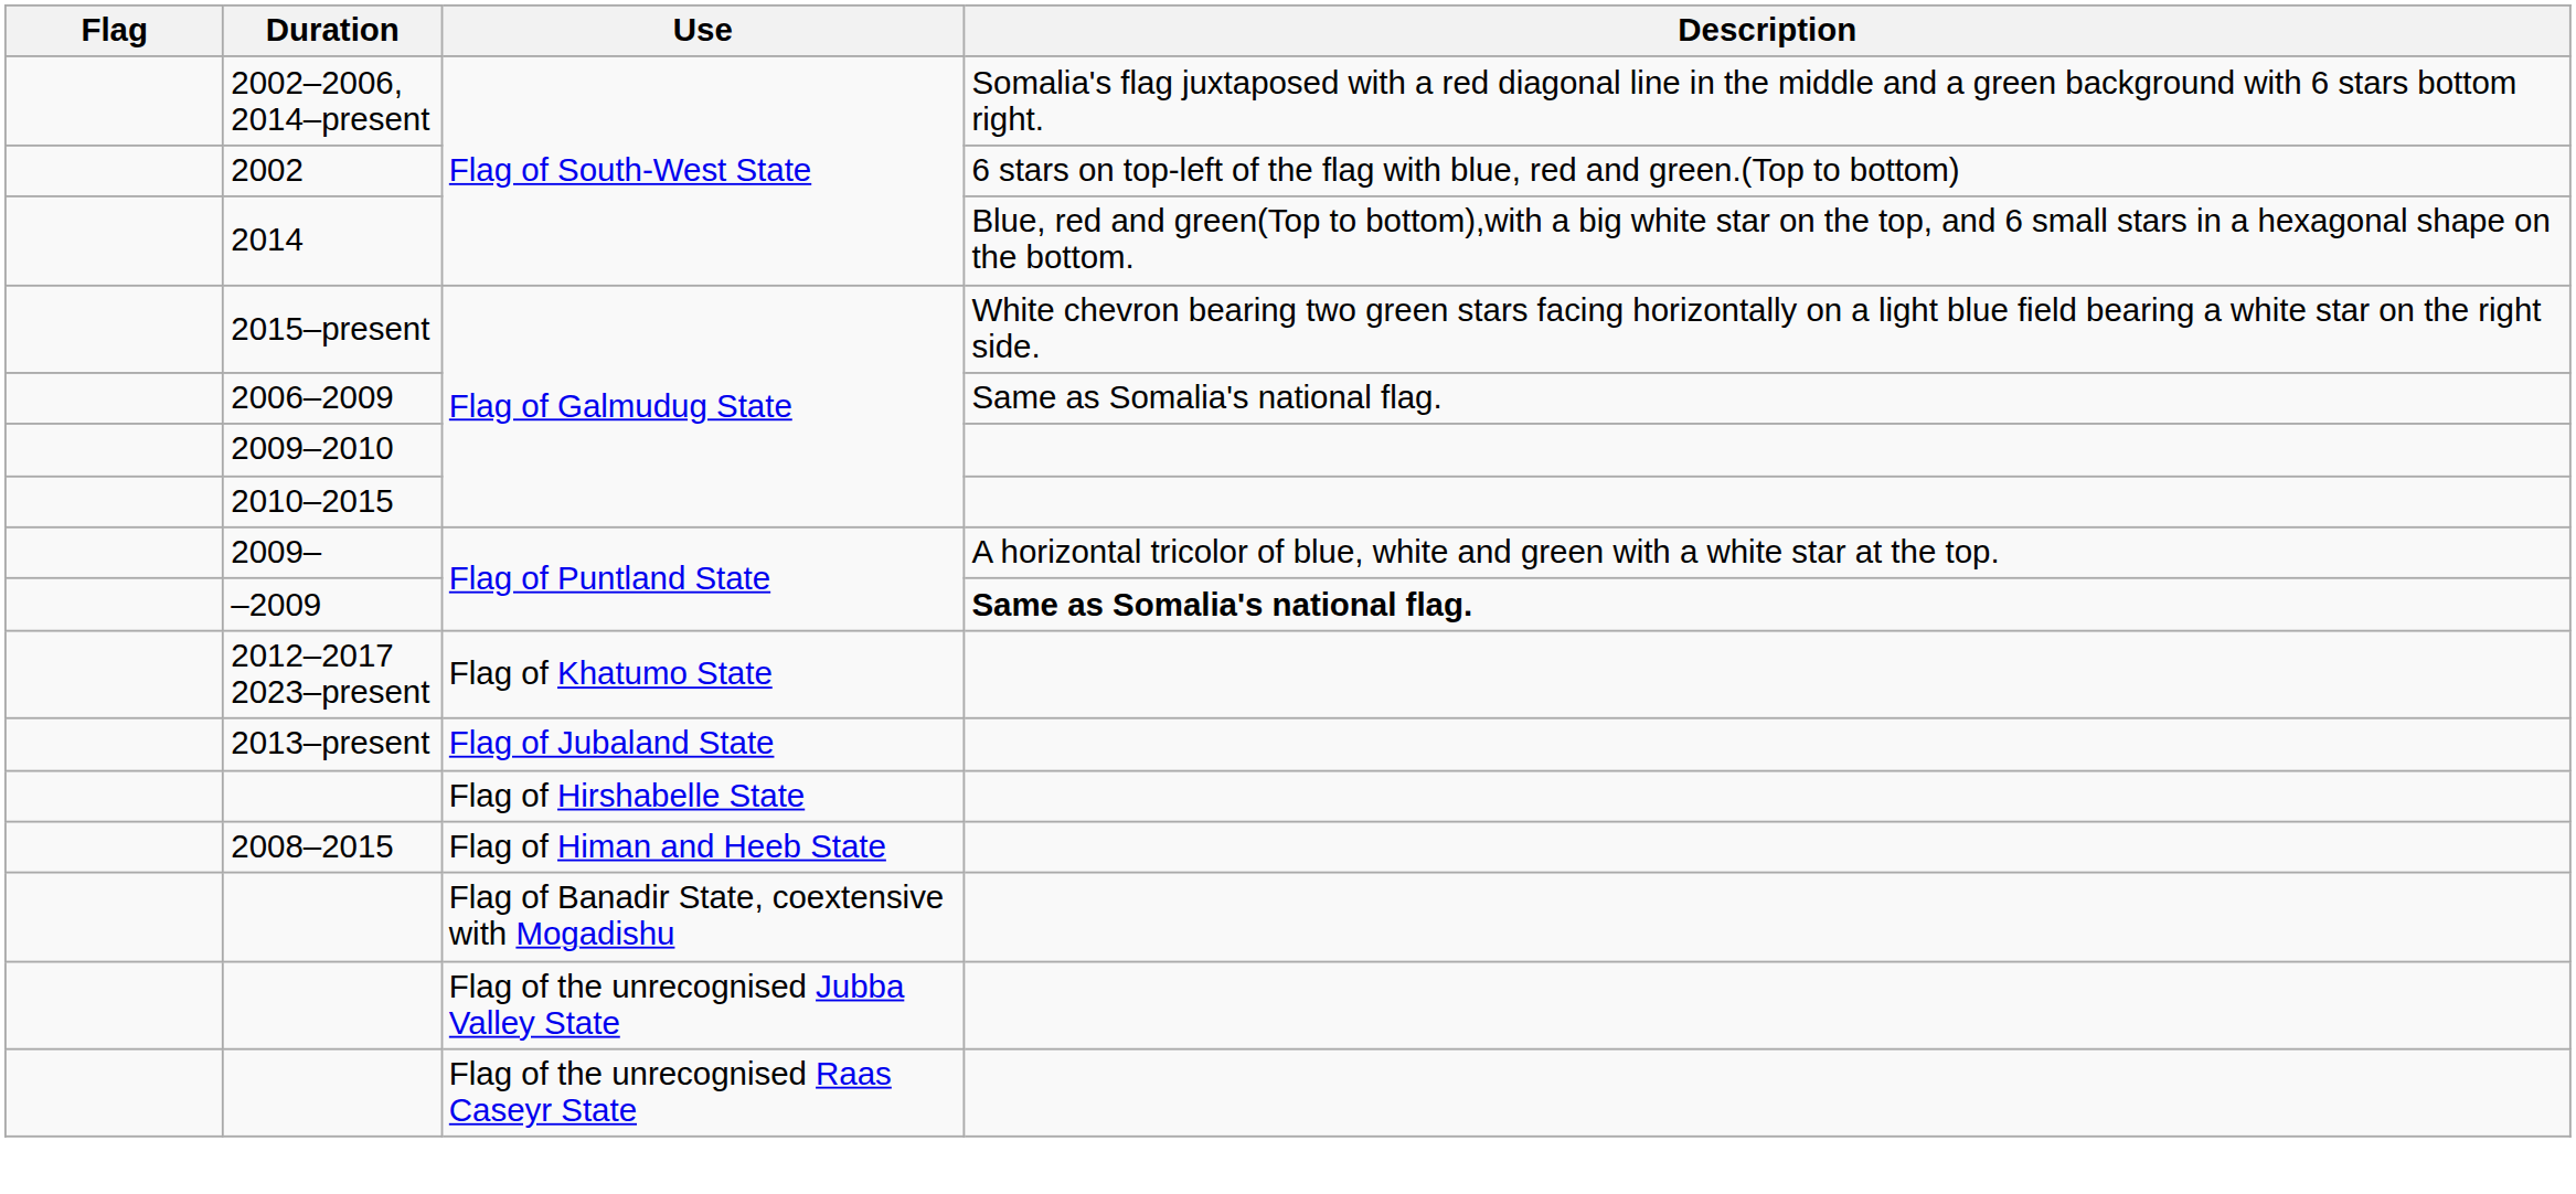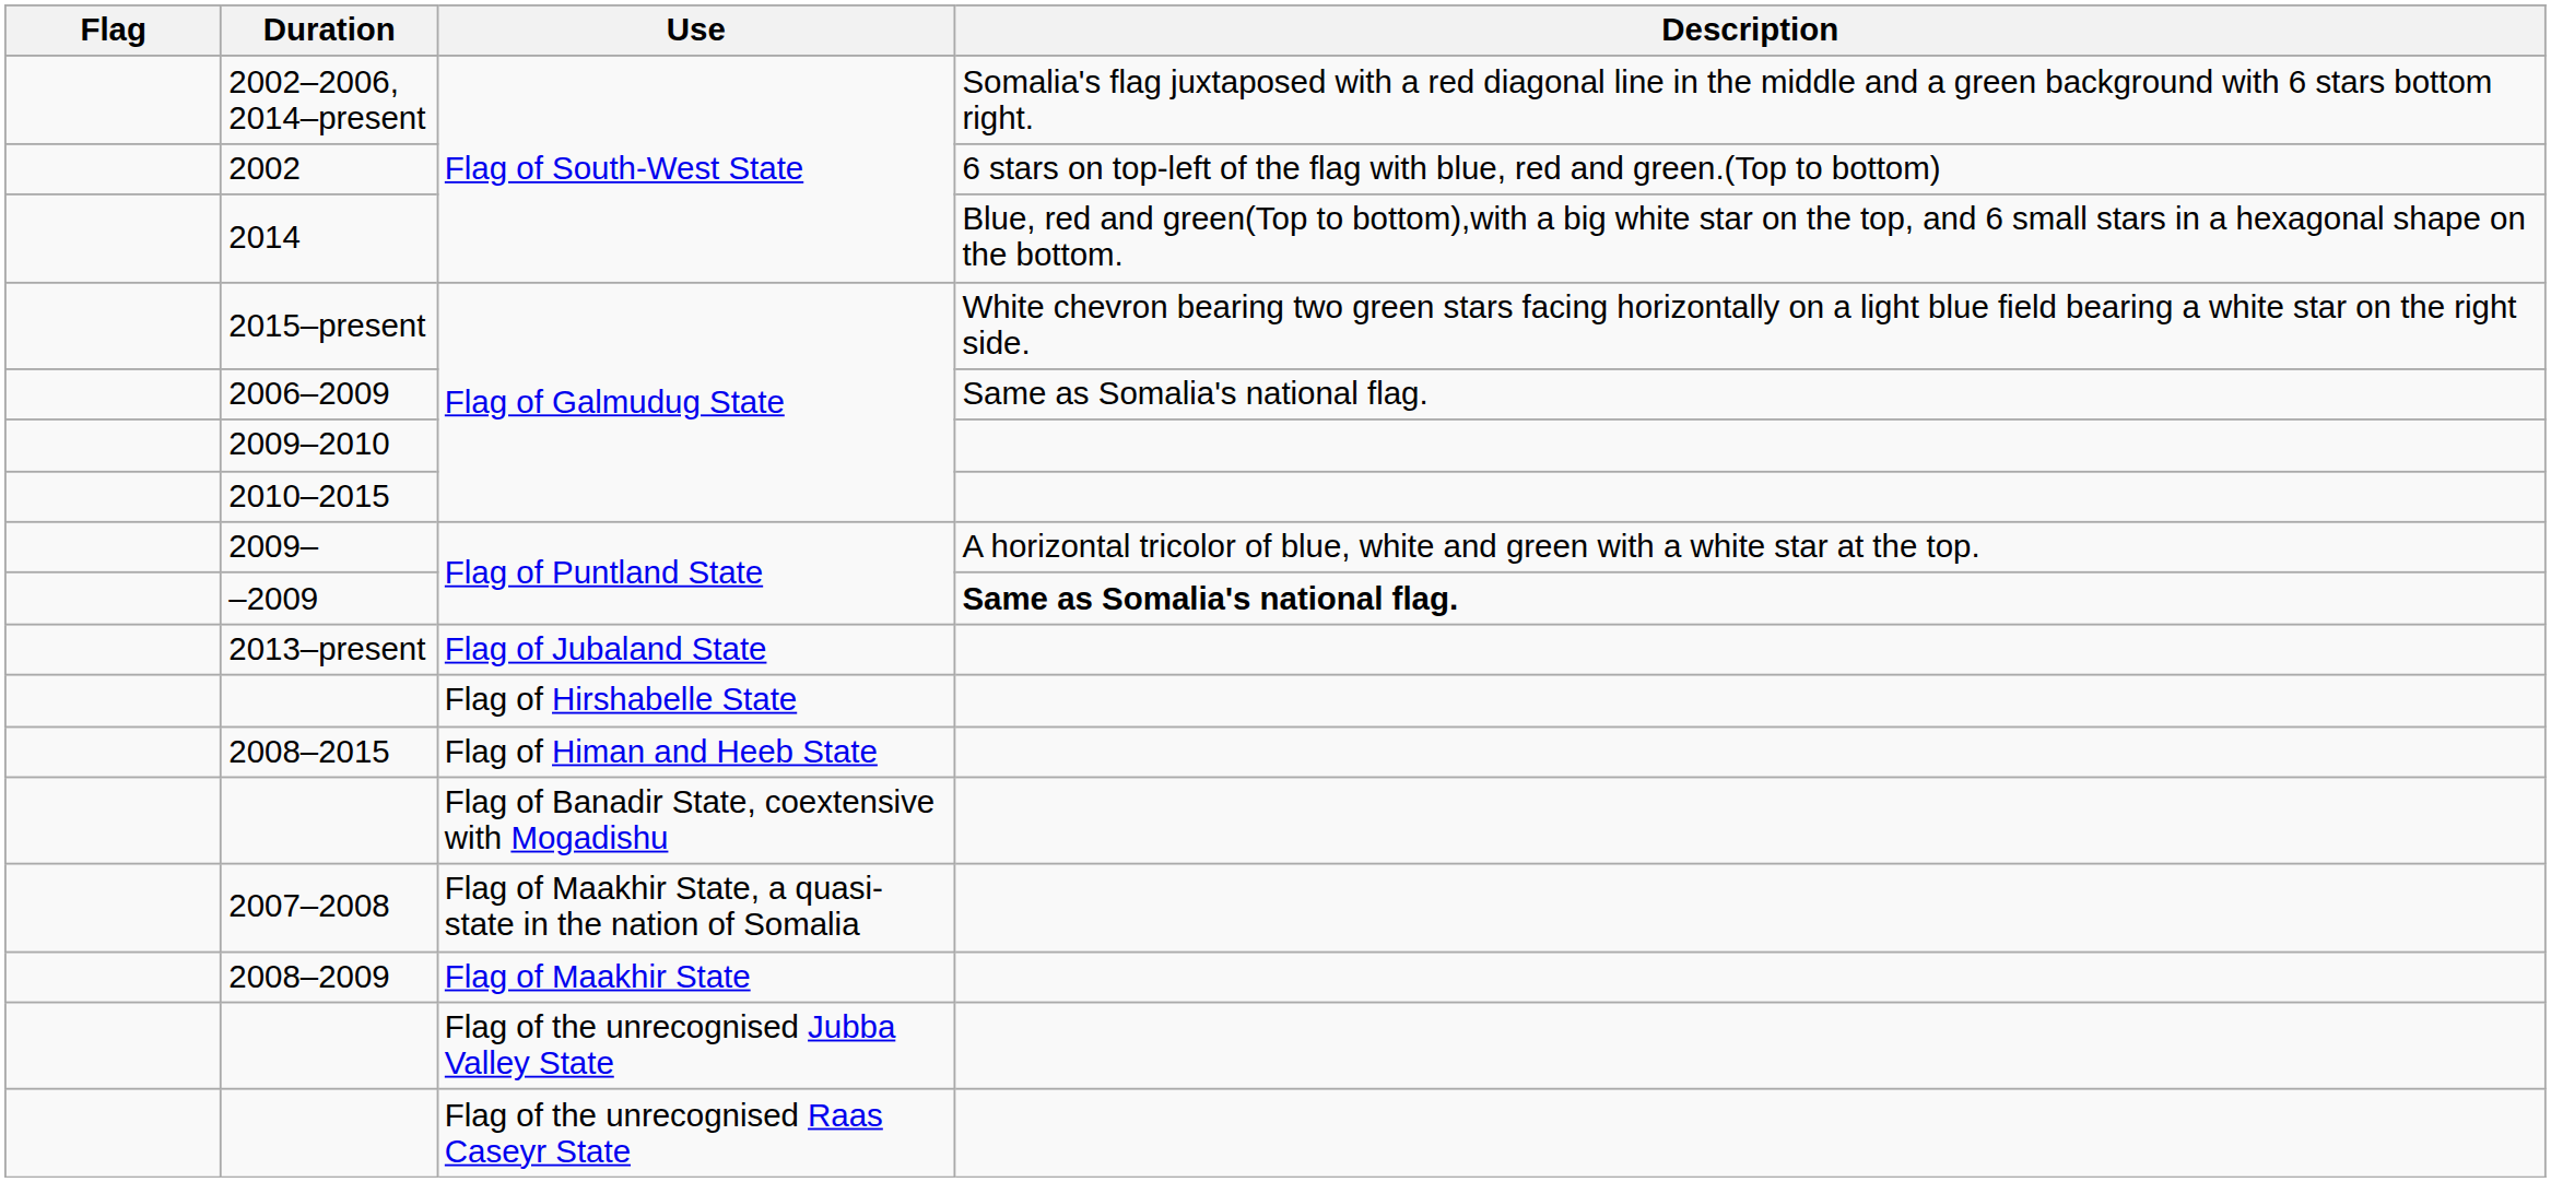 <table class="wikitable" width="100%">
 <tr>
 <th style="width:100px;">Flag</th>
 <th style="width:100px;">Duration</th>
 <th style="width:250px;">Use</th>
 <th style="min-width:250px">Description</th>
 </tr>
 <tr>
 <td></td>
 <td>2002–2006, 2014–present</td>
 <td rowspan="3"><a href='#'>Flag of South-West State</a></td>
 <td>Somalia's flag juxtaposed with a red diagonal line in the middle and a green background with 6 stars bottom right.</td>
 </tr>
 <tr>
 <td></td>
 <td>2002</td>
 <td>6 stars on top-left of the flag with blue, red and green.(Top to bottom)</td>
 </tr>
 <tr>
 <td></td>
 <td>2014</td>
 <td>Blue, red and green(Top to bottom),with a big white star on the top, and 6 small stars in a hexagonal shape on the bottom. </td>
 </tr>
 <tr>
 <td></td>
 <td>2015–present</td>
 <td rowspan="4"><a href='#'>Flag of Galmudug State</a></td>
 <td>White chevron bearing two green stars facing horizontally on a light blue field bearing a white star on the right side.</td>
 </tr>
 <tr>
 <td></td>
 <td>2006–2009</td>
 <td>Same as Somalia's national flag.</td>
 </tr>
 <tr>
 <td></td>
 <td>2009–2010</td>
 <td></td>
 </tr>
 <tr>
 <td></td>
 <td>2010–2015</td>
 <td></td>
 </tr>
 <tr>
 <td></td>
 <td>2009–</td>
 <td rowspan="2"><a href='#'>Flag of Puntland State</a></td>
 <td>A horizontal tricolor of blue, white and green with a white star at the top.</td>
 </tr>
 <tr>
 <td></td>
 <td>–2009</td>
 <td><strong>Same as Somalia's national flag.</strong></td>
 </tr>
 <tr>
 <td></td>
-<td>2012–2017<br>2023–present</td>
-<td>Flag of <a href='#'>Khatumo State</a></td>
-<td></td>
-</tr>
-<tr>
-<td></td>
 <td>2013–present</td>
 <td><a href='#'>Flag of Jubaland State</a></td>
 <td></td>
 </tr>
 <tr>
 <td></td>
 <td></td>
 <td>Flag of <a href='#'>Hirshabelle State</a></td>
 <td></td>
 </tr>
 <tr>
 <td></td>
 <td>2008–2015</td>
 <td>Flag of <a href='#'>Himan and Heeb State</a></td>
 <td></td>
 </tr>
 <tr>
 <td></td>
 <td></td>
 <td>Flag of Banadir State, coextensive with <a href='#'>Mogadishu</a></td>
 <td></td>
 </tr>
 <tr>
 <td></td>
+<td>2007–2008</td>
+<td>Flag of Maakhir State, a quasi-state in the nation of Somalia</td>
+<td></td>
+</tr>
+<tr>
+<td></td>
+<td>2008–2009</td>
+<td><a href='#'>Flag of Maakhir State</a></td>
+<td></td>
+</tr>
+<tr>
+<td></td>
 <td></td>
 <td>Flag of the unrecognised <a href='#'>Jubba Valley State</a></td>
 <td></td>
 </tr>
 <tr>
 <td></td>
 <td></td>
 <td>Flag of the unrecognised <a href='#'>Raas Caseyr State</a></td>
 <td></td>
 </tr>
 </table>
